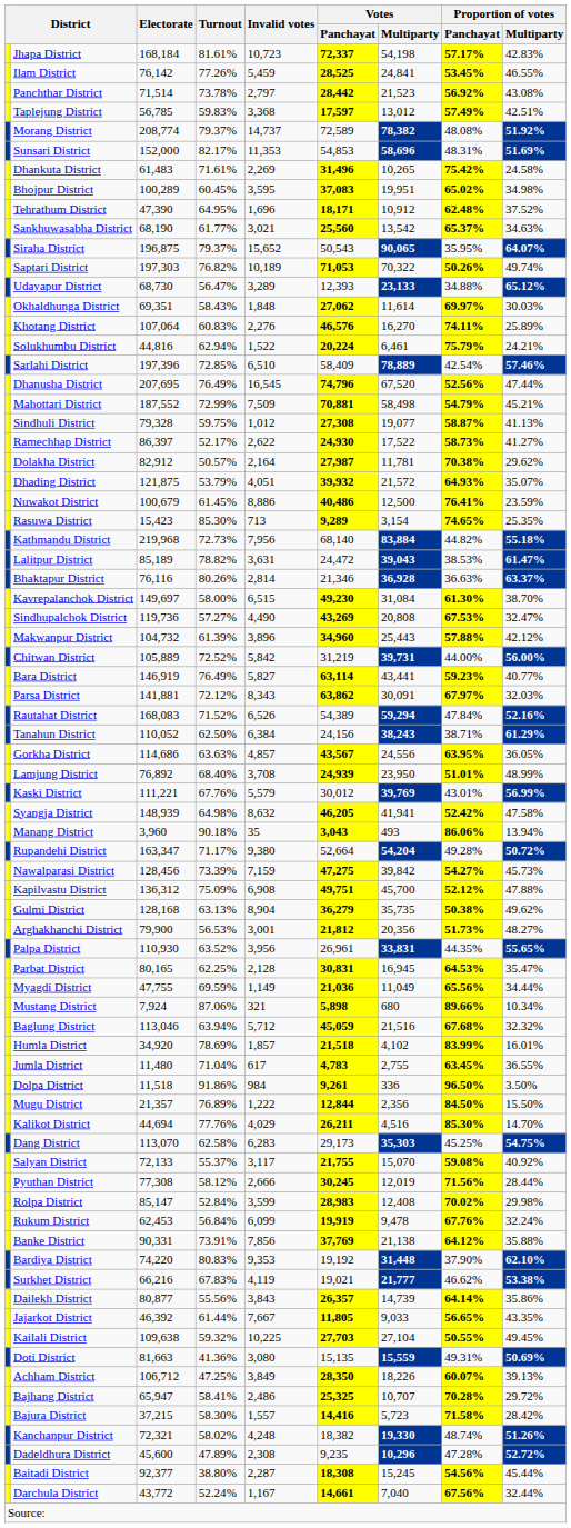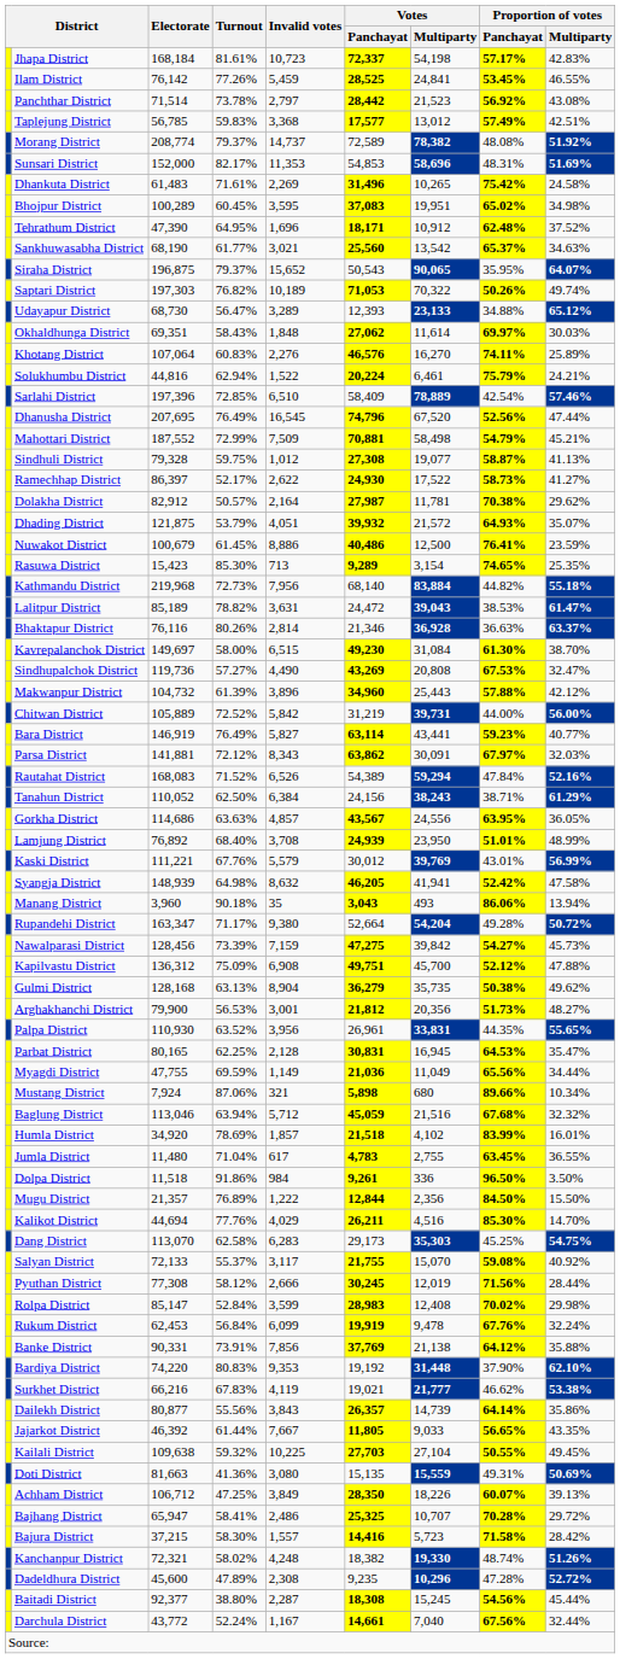 <table class="wikitable sortable">
 <tr>
 <th colspan="2" rowspan="2">District</th>
 <th rowspan="2">Electorate</th>
 <th rowspan="2">Turnout</th>
 <th rowspan="2">Invalid votes</th>
 <th colspan="2">Votes</th>
 <th colspan="2">Proportion of votes</th>
 </tr>
 <tr>
 <th>Panchayat</th>
 <th>Multiparty</th>
 <th>Panchayat</th>
 <th>Multiparty</th>
 </tr>
 <tr>
 <td bgcolor="yellow"></td>
 <td><a href='#'>Jhapa District</a></td>
 <td>168,184</td>
 <td>81.61%</td>
 <td>10,723</td>
 <td style="background:yellow;"><strong>72,337</strong></td>
 <td>54,198</td>
 <td style="background:yellow;"><strong>57.17%</strong></td>
 <td>42.83%</td>
 </tr>
 <tr>
 <td bgcolor="yellow"></td>
 <td><a href='#'>Ilam District</a></td>
 <td>76,142</td>
 <td>77.26%</td>
 <td>5,459</td>
 <td style="background:yellow;"><strong>28,525</strong></td>
 <td>24,841</td>
 <td style="background:yellow;"><strong>53.45%</strong></td>
 <td>46.55%</td>
 </tr>
 <tr>
 <td bgcolor="yellow"></td>
 <td><a href='#'>Panchthar District</a></td>
 <td>71,514</td>
 <td>73.78%</td>
 <td>2,797</td>
 <td style="background:yellow;"><strong>28,442</strong></td>
 <td>21,523</td>
 <td style="background:yellow;"><strong>56.92%</strong></td>
 <td>43.08%</td>
 </tr>
 <tr>
 <td bgcolor="yellow"></td>
 <td><a href='#'>Taplejung District</a></td>
 <td>56,785</td>
 <td>59.83%</td>
 <td>3,368</td>
-<td style="background:yellow;"><strong>17,597</strong></td>
+<td style="background:yellow;"><strong>17,577</strong></td>
 <td>13,012</td>
 <td style="background:yellow;"><strong>57.49%</strong></td>
 <td>42.51%</td>
 </tr>
 <tr>
 <td bgcolor="#003594"></td>
 <td><a href='#'>Morang District</a></td>
 <td>208,774</td>
 <td>79.37%</td>
 <td>14,737</td>
 <td>72,589</td>
 <td style="background:#003594;color:white;"><strong>78,382</strong></td>
 <td>48.08%</td>
 <td style="background:#003594;color:white;"><strong>51.92%</strong></td>
 </tr>
 <tr>
 <td bgcolor="#003594"></td>
 <td><a href='#'>Sunsari District</a></td>
 <td>152,000</td>
 <td>82.17%</td>
 <td>11,353</td>
 <td>54,853</td>
 <td style="background:#003594;color:white;"><strong>58,696</strong></td>
 <td>48.31%</td>
 <td style="background:#003594;color:white;"><strong>51.69%</strong></td>
 </tr>
 <tr>
 <td bgcolor="yellow"></td>
 <td><a href='#'>Dhankuta District</a></td>
 <td>61,483</td>
 <td>71.61%</td>
 <td>2,269</td>
 <td style="background:yellow;"><strong>31,496</strong></td>
 <td>10,265</td>
 <td style="background:yellow;"><strong>75.42%</strong></td>
 <td>24.58%</td>
 </tr>
 <tr>
 <td bgcolor="yellow"></td>
 <td><a href='#'>Bhojpur District</a></td>
 <td>100,289</td>
 <td>60.45%</td>
 <td>3,595</td>
 <td style="background:yellow;"><strong>37,083</strong></td>
 <td>19,951</td>
 <td style="background:yellow;"><strong>65.02%</strong></td>
 <td>34.98%</td>
 </tr>
 <tr>
 <td bgcolor="yellow"></td>
 <td><a href='#'>Tehrathum District</a></td>
 <td>47,390</td>
 <td>64.95%</td>
 <td>1,696</td>
 <td style="background:yellow;"><strong>18,171</strong></td>
 <td>10,912</td>
 <td style="background:yellow;"><strong>62.48%</strong></td>
 <td>37.52%</td>
 </tr>
 <tr>
 <td bgcolor="yellow"></td>
 <td><a href='#'>Sankhuwasabha District</a></td>
 <td>68,190</td>
 <td>61.77%</td>
 <td>3,021</td>
 <td style="background:yellow;"><strong>25,560</strong></td>
 <td>13,542</td>
 <td style="background:yellow;"><strong>65.37%</strong></td>
 <td>34.63%</td>
 </tr>
 <tr>
 <td bgcolor="#003594"></td>
 <td><a href='#'>Siraha District</a></td>
 <td>196,875</td>
 <td>79.37%</td>
 <td>15,652</td>
 <td>50,543</td>
 <td style="background:#003594;color:white;"><strong>90,065</strong></td>
 <td>35.95%</td>
 <td style="background:#003594;color:white;"><strong>64.07%</strong></td>
 </tr>
 <tr>
 <td bgcolor="yellow"></td>
 <td><a href='#'>Saptari District</a></td>
 <td>197,303</td>
 <td>76.82%</td>
 <td>10,189</td>
 <td style="background:yellow;"><strong>71,053</strong></td>
 <td>70,322</td>
 <td style="background:yellow;"><strong>50.26%</strong></td>
 <td>49.74%</td>
 </tr>
 <tr>
 <td bgcolor="#003594"></td>
 <td><a href='#'>Udayapur District</a></td>
 <td>68,730</td>
 <td>56.47%</td>
 <td>3,289</td>
 <td>12,393</td>
 <td style="background:#003594;color:white;"><strong>23,133</strong></td>
 <td>34.88%</td>
 <td style="background:#003594;color:white;"><strong>65.12%</strong></td>
 </tr>
 <tr>
 <td bgcolor="yellow"></td>
 <td><a href='#'>Okhaldhunga District</a></td>
 <td>69,351</td>
 <td>58.43%</td>
 <td>1,848</td>
 <td style="background:yellow;"><strong>27,062</strong></td>
 <td>11,614</td>
 <td style="background:yellow;"><strong>69.97%</strong></td>
 <td>30.03%</td>
 </tr>
 <tr>
 <td bgcolor="yellow"></td>
 <td><a href='#'>Khotang District</a></td>
 <td>107,064</td>
 <td>60.83%</td>
 <td>2,276</td>
 <td style="background:yellow;"><strong>46,576</strong></td>
 <td>16,270</td>
 <td style="background:yellow;"><strong>74.11%</strong></td>
 <td>25.89%</td>
 </tr>
 <tr>
 <td bgcolor="yellow"></td>
 <td><a href='#'>Solukhumbu District</a></td>
 <td>44,816</td>
 <td>62.94%</td>
 <td>1,522</td>
 <td style="background:yellow;"><strong>20,224</strong></td>
 <td>6,461</td>
 <td style="background:yellow;"><strong>75.79%</strong></td>
 <td>24.21%</td>
 </tr>
 <tr>
 <td bgcolor="#003594"></td>
 <td><a href='#'>Sarlahi District</a></td>
 <td>197,396</td>
 <td>72.85%</td>
 <td>6,510</td>
 <td>58,409</td>
 <td style="background:#003594;color:white;"><strong>78,889</strong></td>
 <td>42.54%</td>
 <td style="background:#003594;color:white;"><strong>57.46%</strong></td>
 </tr>
 <tr>
 <td bgcolor="yellow"></td>
 <td><a href='#'>Dhanusha District</a></td>
 <td>207,695</td>
 <td>76.49%</td>
 <td>16,545</td>
 <td style="background:yellow;"><strong>74,796</strong></td>
 <td>67,520</td>
 <td style="background:yellow;"><strong>52.56%</strong></td>
 <td>47.44%</td>
 </tr>
 <tr>
 <td bgcolor="yellow"></td>
 <td><a href='#'>Mahottari District</a></td>
 <td>187,552</td>
 <td>72.99%</td>
 <td>7,509</td>
 <td style="background:yellow;"><strong>70,881</strong></td>
 <td>58,498</td>
 <td style="background:yellow;"><strong>54.79%</strong></td>
 <td>45.21%</td>
 </tr>
 <tr>
 <td bgcolor="yellow"></td>
 <td><a href='#'>Sindhuli District</a></td>
 <td>79,328</td>
 <td>59.75%</td>
 <td>1,012</td>
 <td style="background:yellow;"><strong>27,308</strong></td>
 <td>19,077</td>
 <td style="background:yellow;"><strong>58.87%</strong></td>
 <td>41.13%</td>
 </tr>
 <tr>
 <td bgcolor="yellow"></td>
 <td><a href='#'>Ramechhap District</a></td>
 <td>86,397</td>
 <td>52.17%</td>
 <td>2,622</td>
 <td style="background:yellow;"><strong>24,930</strong></td>
 <td>17,522</td>
 <td style="background:yellow;"><strong>58.73%</strong></td>
 <td>41.27%</td>
 </tr>
 <tr>
 <td bgcolor="yellow"></td>
 <td><a href='#'>Dolakha District</a></td>
 <td>82,912</td>
 <td>50.57%</td>
 <td>2,164</td>
 <td style="background:yellow;"><strong>27,987</strong></td>
 <td>11,781</td>
 <td style="background:yellow;"><strong>70.38%</strong></td>
 <td>29.62%</td>
 </tr>
 <tr>
 <td bgcolor="yellow"></td>
 <td><a href='#'>Dhading District</a></td>
 <td>121,875</td>
 <td>53.79%</td>
 <td>4,051</td>
 <td style="background:yellow;"><strong>39,932</strong></td>
 <td>21,572</td>
 <td style="background:yellow;"><strong>64.93%</strong></td>
 <td>35.07%</td>
 </tr>
 <tr>
 <td bgcolor="yellow"></td>
 <td><a href='#'>Nuwakot District</a></td>
 <td>100,679</td>
 <td>61.45%</td>
 <td>8,886</td>
 <td style="background:yellow;"><strong>40,486</strong></td>
 <td>12,500</td>
 <td style="background:yellow;"><strong>76.41%</strong></td>
 <td>23.59%</td>
 </tr>
 <tr>
 <td bgcolor="yellow"></td>
 <td><a href='#'>Rasuwa District</a></td>
 <td>15,423</td>
 <td>85.30%</td>
 <td>713</td>
 <td style="background:yellow;"><strong>9,289</strong></td>
 <td>3,154</td>
 <td style="background:yellow;"><strong>74.65%</strong></td>
 <td>25.35%</td>
 </tr>
 <tr>
 <td bgcolor="#003594"></td>
 <td><a href='#'>Kathmandu District</a></td>
 <td>219,968</td>
 <td>72.73%</td>
 <td>7,956</td>
 <td>68,140</td>
 <td style="background:#003594;color:white;"><strong>83,884</strong></td>
 <td>44.82%</td>
 <td style="background:#003594;color:white;"><strong>55.18%</strong></td>
 </tr>
 <tr>
 <td bgcolor="#003594"></td>
 <td><a href='#'>Lalitpur District</a></td>
 <td>85,189</td>
 <td>78.82%</td>
 <td>3,631</td>
 <td>24,472</td>
 <td style="background:#003594;color:white;"><strong>39,043</strong></td>
 <td>38.53%</td>
 <td style="background:#003594;color:white;"><strong>61.47%</strong></td>
 </tr>
 <tr>
 <td bgcolor="#003594"></td>
 <td><a href='#'>Bhaktapur District</a></td>
 <td>76,116</td>
 <td>80.26%</td>
 <td>2,814</td>
 <td>21,346</td>
 <td style="background:#003594;color:white;"><strong>36,928</strong></td>
 <td>36.63%</td>
 <td style="background:#003594;color:white;"><strong>63.37%</strong></td>
 </tr>
 <tr>
 <td bgcolor="yellow"></td>
 <td><a href='#'>Kavrepalanchok District</a></td>
 <td>149,697</td>
 <td>58.00%</td>
 <td>6,515</td>
 <td style="background:yellow;"><strong>49,230</strong></td>
 <td>31,084</td>
 <td style="background:yellow;"><strong>61.30%</strong></td>
 <td>38.70%</td>
 </tr>
 <tr>
 <td bgcolor="yellow"></td>
 <td><a href='#'>Sindhupalchok District</a></td>
 <td>119,736</td>
 <td>57.27%</td>
 <td>4,490</td>
 <td style="background:yellow;"><strong>43,269</strong></td>
 <td>20,808</td>
 <td style="background:yellow;"><strong>67.53%</strong></td>
 <td>32.47%</td>
 </tr>
 <tr>
 <td bgcolor="yellow"></td>
 <td><a href='#'>Makwanpur District</a></td>
 <td>104,732</td>
 <td>61.39%</td>
 <td>3,896</td>
 <td style="background:yellow;"><strong>34,960</strong></td>
 <td>25,443</td>
 <td style="background:yellow;"><strong>57.88%</strong></td>
 <td>42.12%</td>
 </tr>
 <tr>
 <td bgcolor="#003594"></td>
 <td><a href='#'>Chitwan District</a></td>
 <td>105,889</td>
 <td>72.52%</td>
 <td>5,842</td>
 <td>31,219</td>
 <td style="background:#003594;color:white;"><strong>39,731</strong></td>
 <td>44.00%</td>
 <td style="background:#003594;color:white;"><strong>56.00%</strong></td>
 </tr>
 <tr>
 <td bgcolor="yellow"></td>
 <td><a href='#'>Bara District</a></td>
 <td>146,919</td>
 <td>76.49%</td>
 <td>5,827</td>
 <td style="background:yellow;"><strong>63,114</strong></td>
 <td>43,441</td>
 <td style="background:yellow;"><strong>59.23%</strong></td>
 <td>40.77%</td>
 </tr>
 <tr>
 <td bgcolor="yellow"></td>
 <td><a href='#'>Parsa District</a></td>
 <td>141,881</td>
 <td>72.12%</td>
 <td>8,343</td>
 <td style="background:yellow;"><strong>63,862</strong></td>
 <td>30,091</td>
 <td style="background:yellow;"><strong>67.97%</strong></td>
 <td>32.03%</td>
 </tr>
 <tr>
 <td bgcolor="#003594"></td>
 <td><a href='#'>Rautahat District</a></td>
 <td>168,083</td>
 <td>71.52%</td>
 <td>6,526</td>
 <td>54,389</td>
 <td style="background:#003594;color:white;"><strong>59,294</strong></td>
 <td>47.84%</td>
 <td style="background:#003594;color:white;"><strong>52.16%</strong></td>
 </tr>
 <tr>
 <td bgcolor="#003594"></td>
 <td><a href='#'>Tanahun District</a></td>
 <td>110,052</td>
 <td>62.50%</td>
 <td>6,384</td>
 <td>24,156</td>
 <td style="background:#003594;color:white;"><strong>38,243</strong></td>
 <td>38.71%</td>
 <td style="background:#003594;color:white;"><strong>61.29%</strong></td>
 </tr>
 <tr>
 <td bgcolor="yellow"></td>
 <td><a href='#'>Gorkha District</a></td>
 <td>114,686</td>
 <td>63.63%</td>
 <td>4,857</td>
 <td style="background:yellow;"><strong>43,567</strong></td>
 <td>24,556</td>
 <td style="background:yellow;"><strong>63.95%</strong></td>
 <td>36.05%</td>
 </tr>
 <tr>
 <td bgcolor="yellow"></td>
 <td><a href='#'>Lamjung District</a></td>
 <td>76,892</td>
 <td>68.40%</td>
 <td>3,708</td>
 <td style="background:yellow;"><strong>24,939</strong></td>
 <td>23,950</td>
 <td style="background:yellow;"><strong>51.01%</strong></td>
 <td>48.99%</td>
 </tr>
 <tr>
 <td bgcolor="#003594"></td>
 <td><a href='#'>Kaski District</a></td>
 <td>111,221</td>
 <td>67.76%</td>
 <td>5,579</td>
 <td>30,012</td>
 <td style="background:#003594;color:white;"><strong>39,769</strong></td>
 <td>43.01%</td>
 <td style="background:#003594;color:white;"><strong>56.99%</strong></td>
 </tr>
 <tr>
 <td bgcolor="yellow"></td>
 <td><a href='#'>Syangja District</a></td>
 <td>148,939</td>
 <td>64.98%</td>
 <td>8,632</td>
 <td style="background:yellow;"><strong>46,205</strong></td>
 <td>41,941</td>
 <td style="background:yellow;"><strong>52.42%</strong></td>
 <td>47.58%</td>
 </tr>
 <tr>
 <td bgcolor="yellow"></td>
 <td><a href='#'>Manang District</a></td>
 <td>3,960</td>
 <td>90.18%</td>
 <td>35</td>
 <td style="background:yellow;"><strong>3,043</strong></td>
 <td>493</td>
 <td style="background:yellow;"><strong>86.06%</strong></td>
 <td>13.94%</td>
 </tr>
 <tr>
 <td bgcolor="#003594"></td>
 <td><a href='#'>Rupandehi District</a></td>
 <td>163,347</td>
 <td>71.17%</td>
 <td>9,380</td>
 <td>52,664</td>
 <td style="background:#003594;color:white;"><strong>54,204</strong></td>
 <td>49.28%</td>
 <td style="background:#003594;color:white;"><strong>50.72%</strong></td>
 </tr>
 <tr>
 <td bgcolor="yellow"></td>
 <td><a href='#'>Nawalparasi District</a></td>
 <td>128,456</td>
 <td>73.39%</td>
 <td>7,159</td>
 <td style="background:yellow;"><strong>47,275</strong></td>
 <td>39,842</td>
 <td style="background:yellow;"><strong>54.27%</strong></td>
 <td>45.73%</td>
 </tr>
 <tr>
 <td bgcolor="yellow"></td>
 <td><a href='#'>Kapilvastu District</a></td>
 <td>136,312</td>
 <td>75.09%</td>
 <td>6,908</td>
 <td style="background:yellow;"><strong>49,751</strong></td>
 <td>45,700</td>
 <td style="background:yellow;"><strong>52.12%</strong></td>
 <td>47.88%</td>
 </tr>
 <tr>
 <td bgcolor="yellow"></td>
 <td><a href='#'>Gulmi District</a></td>
 <td>128,168</td>
 <td>63.13%</td>
 <td>8,904</td>
 <td style="background:yellow;"><strong>36,279</strong></td>
 <td>35,735</td>
 <td style="background:yellow;"><strong>50.38%</strong></td>
 <td>49.62%</td>
 </tr>
 <tr>
 <td bgcolor="yellow"></td>
 <td><a href='#'>Arghakhanchi District</a></td>
 <td>79,900</td>
 <td>56.53%</td>
 <td>3,001</td>
 <td style="background:yellow;"><strong>21,812</strong></td>
 <td>20,356</td>
 <td style="background:yellow;"><strong>51.73%</strong></td>
 <td>48.27%</td>
 </tr>
 <tr>
 <td bgcolor="#003594"></td>
 <td><a href='#'>Palpa District</a></td>
 <td>110,930</td>
 <td>63.52%</td>
 <td>3,956</td>
 <td>26,961</td>
 <td style="background:#003594;color:white;"><strong>33,831</strong></td>
 <td>44.35%</td>
 <td style="background:#003594;color:white;"><strong>55.65%</strong></td>
 </tr>
 <tr>
 <td bgcolor="yellow"></td>
 <td><a href='#'>Parbat District</a></td>
 <td>80,165</td>
 <td>62.25%</td>
 <td>2,128</td>
 <td style="background:yellow;"><strong>30,831</strong></td>
 <td>16,945</td>
 <td style="background:yellow;"><strong>64.53%</strong></td>
 <td>35.47%</td>
 </tr>
 <tr>
 <td bgcolor="yellow"></td>
 <td><a href='#'>Myagdi District</a></td>
 <td>47,755</td>
 <td>69.59%</td>
 <td>1,149</td>
 <td style="background:yellow;"><strong>21,036</strong></td>
 <td>11,049</td>
 <td style="background:yellow;"><strong>65.56%</strong></td>
 <td>34.44%</td>
 </tr>
 <tr>
 <td bgcolor="yellow"></td>
 <td><a href='#'>Mustang District</a></td>
 <td>7,924</td>
 <td>87.06%</td>
 <td>321</td>
 <td style="background:yellow;"><strong>5,898</strong></td>
 <td>680</td>
 <td style="background:yellow;"><strong>89.66%</strong></td>
 <td>10.34%</td>
 </tr>
 <tr>
 <td bgcolor="yellow"></td>
 <td><a href='#'>Baglung District</a></td>
 <td>113,046</td>
 <td>63.94%</td>
 <td>5,712</td>
 <td style="background:yellow;"><strong>45,059</strong></td>
 <td>21,516</td>
 <td style="background:yellow;"><strong>67.68%</strong></td>
 <td>32.32%</td>
 </tr>
 <tr>
 <td bgcolor="yellow"></td>
 <td><a href='#'>Humla District</a></td>
 <td>34,920</td>
 <td>78.69%</td>
 <td>1,857</td>
 <td style="background:yellow;"><strong>21,518</strong></td>
 <td>4,102</td>
 <td style="background:yellow;"><strong>83.99%</strong></td>
 <td>16.01%</td>
 </tr>
 <tr>
 <td bgcolor="yellow"></td>
 <td><a href='#'>Jumla District</a></td>
 <td>11,480</td>
 <td>71.04%</td>
 <td>617</td>
 <td style="background:yellow;"><strong>4,783</strong></td>
 <td>2,755</td>
 <td style="background:yellow;"><strong>63.45%</strong></td>
 <td>36.55%</td>
 </tr>
 <tr>
 <td bgcolor="yellow"></td>
 <td><a href='#'>Dolpa District</a></td>
 <td>11,518</td>
 <td>91.86%</td>
 <td>984</td>
 <td style="background:yellow;"><strong>9,261</strong></td>
 <td>336</td>
 <td style="background:yellow;"><strong>96.50%</strong></td>
 <td>3.50%</td>
 </tr>
 <tr>
 <td bgcolor="yellow"></td>
 <td><a href='#'>Mugu District</a></td>
 <td>21,357</td>
 <td>76.89%</td>
 <td>1,222</td>
 <td style="background:yellow;"><strong>12,844</strong></td>
 <td>2,356</td>
 <td style="background:yellow;"><strong>84.50%</strong></td>
 <td>15.50%</td>
 </tr>
 <tr>
 <td bgcolor="yellow"></td>
 <td><a href='#'>Kalikot District</a></td>
 <td>44,694</td>
 <td>77.76%</td>
 <td>4,029</td>
 <td style="background:yellow;"><strong>26,211</strong></td>
 <td>4,516</td>
 <td style="background:yellow;"><strong>85.30%</strong></td>
 <td>14.70%</td>
 </tr>
 <tr>
 <td bgcolor="#003594"></td>
 <td><a href='#'>Dang District</a></td>
 <td>113,070</td>
 <td>62.58%</td>
 <td>6,283</td>
 <td>29,173</td>
 <td style="background:#003594;color:white;"><strong>35,303</strong></td>
 <td>45.25%</td>
 <td style="background:#003594;color:white;"><strong>54.75%</strong></td>
 </tr>
 <tr>
 <td bgcolor="yellow"></td>
 <td><a href='#'>Salyan District</a></td>
 <td>72,133</td>
 <td>55.37%</td>
 <td>3,117</td>
 <td style="background:yellow;"><strong>21,755</strong></td>
 <td>15,070</td>
 <td style="background:yellow;"><strong>59.08%</strong></td>
 <td>40.92%</td>
 </tr>
 <tr>
 <td bgcolor="yellow"></td>
 <td><a href='#'>Pyuthan District</a></td>
 <td>77,308</td>
 <td>58.12%</td>
 <td>2,666</td>
 <td style="background:yellow;"><strong>30,245</strong></td>
 <td>12,019</td>
 <td style="background:yellow;"><strong>71.56%</strong></td>
 <td>28.44%</td>
 </tr>
 <tr>
 <td bgcolor="yellow"></td>
 <td><a href='#'>Rolpa District</a></td>
 <td>85,147</td>
 <td>52.84%</td>
 <td>3,599</td>
 <td style="background:yellow;"><strong>28,983</strong></td>
 <td>12,408</td>
 <td style="background:yellow;"><strong>70.02%</strong></td>
 <td>29.98%</td>
 </tr>
 <tr>
 <td bgcolor="yellow"></td>
 <td><a href='#'>Rukum District</a></td>
 <td>62,453</td>
 <td>56.84%</td>
 <td>6,099</td>
 <td style="background:yellow;"><strong>19,919</strong></td>
 <td>9,478</td>
 <td style="background:yellow;"><strong>67.76%</strong></td>
 <td>32.24%</td>
 </tr>
 <tr>
 <td bgcolor="yellow"></td>
 <td><a href='#'>Banke District</a></td>
 <td>90,331</td>
 <td>73.91%</td>
 <td>7,856</td>
 <td style="background:yellow;"><strong>37,769</strong></td>
 <td>21,138</td>
 <td style="background:yellow;"><strong>64.12%</strong></td>
 <td>35.88%</td>
 </tr>
 <tr>
 <td bgcolor="#003594"></td>
 <td><a href='#'>Bardiya District</a></td>
 <td>74,220</td>
 <td>80.83%</td>
 <td>9,353</td>
 <td>19,192</td>
 <td style="background:#003594;color:white;"><strong>31,448</strong></td>
 <td>37.90%</td>
 <td style="background:#003594;color:white;"><strong>62.10%</strong></td>
 </tr>
 <tr>
 <td bgcolor="#003594"></td>
 <td><a href='#'>Surkhet District</a></td>
 <td>66,216</td>
 <td>67.83%</td>
 <td>4,119</td>
 <td>19,021</td>
 <td style="background:#003594;color:white;"><strong>21,777</strong></td>
 <td>46.62%</td>
 <td style="background:#003594;color:white;"><strong>53.38%</strong></td>
 </tr>
 <tr>
 <td bgcolor="yellow"></td>
 <td><a href='#'>Dailekh District</a></td>
 <td>80,877</td>
 <td>55.56%</td>
 <td>3,843</td>
 <td style="background:yellow;"><strong>26,357</strong></td>
 <td>14,739</td>
 <td style="background:yellow;"><strong>64.14%</strong></td>
 <td>35.86%</td>
 </tr>
 <tr>
 <td bgcolor="yellow"></td>
 <td><a href='#'>Jajarkot District</a></td>
 <td>46,392</td>
 <td>61.44%</td>
 <td>7,667</td>
 <td style="background:yellow;"><strong>11,805</strong></td>
 <td>9,033</td>
 <td style="background:yellow;"><strong>56.65%</strong></td>
 <td>43.35%</td>
 </tr>
 <tr>
 <td bgcolor="yellow"></td>
 <td><a href='#'>Kailali District</a></td>
 <td>109,638</td>
 <td>59.32%</td>
 <td>10,225</td>
 <td style="background:yellow;"><strong>27,703</strong></td>
 <td>27,104</td>
 <td style="background:yellow;"><strong>50.55%</strong></td>
 <td>49.45%</td>
 </tr>
 <tr>
 <td bgcolor="#003594"></td>
 <td><a href='#'>Doti District</a></td>
 <td>81,663</td>
 <td>41.36%</td>
 <td>3,080</td>
 <td>15,135</td>
 <td style="background:#003594;color:white;"><strong>15,559</strong></td>
 <td>49.31%</td>
 <td style="background:#003594;color:white;"><strong>50.69%</strong></td>
 </tr>
 <tr>
 <td bgcolor="yellow"></td>
 <td><a href='#'>Achham District</a></td>
 <td>106,712</td>
 <td>47.25%</td>
 <td>3,849</td>
 <td style="background:yellow;"><strong>28,350</strong></td>
 <td>18,226</td>
 <td style="background:yellow;"><strong>60.07%</strong></td>
 <td>39.13%</td>
 </tr>
 <tr>
 <td bgcolor="yellow"></td>
 <td><a href='#'>Bajhang District</a></td>
 <td>65,947</td>
 <td>58.41%</td>
 <td>2,486</td>
 <td style="background:yellow;"><strong>25,325</strong></td>
 <td>10,707</td>
 <td style="background:yellow;"><strong>70.28%</strong></td>
 <td>29.72%</td>
 </tr>
 <tr>
 <td bgcolor="yellow"></td>
 <td><a href='#'>Bajura District</a></td>
 <td>37,215</td>
 <td>58.30%</td>
 <td>1,557</td>
 <td style="background:yellow;"><strong>14,416</strong></td>
 <td>5,723</td>
 <td style="background:yellow;"><strong>71.58%</strong></td>
 <td>28.42%</td>
 </tr>
 <tr>
 <td bgcolor="#003594"></td>
 <td><a href='#'>Kanchanpur District</a></td>
 <td>72,321</td>
 <td>58.02%</td>
 <td>4,248</td>
 <td>18,382</td>
 <td style="background:#003594;color:white;"><strong>19,330</strong></td>
 <td>48.74%</td>
 <td style="background:#003594;color:white;"><strong>51.26%</strong></td>
 </tr>
 <tr>
 <td bgcolor="#003594"></td>
 <td><a href='#'>Dadeldhura District</a></td>
 <td>45,600</td>
 <td>47.89%</td>
 <td>2,308</td>
 <td>9,235</td>
 <td style="background:#003594;color:white;"><strong>10,296</strong></td>
 <td>47.28%</td>
 <td style="background:#003594;color:white;"><strong>52.72%</strong></td>
 </tr>
 <tr>
 <td bgcolor="yellow"></td>
 <td><a href='#'>Baitadi District</a></td>
 <td>92,377</td>
 <td>38.80%</td>
 <td>2,287</td>
 <td style="background:yellow;"><strong>18,308</strong></td>
 <td>15,245</td>
 <td style="background:yellow;"><strong>54.56%</strong></td>
 <td>45.44%</td>
 </tr>
 <tr>
 <td bgcolor="yellow"></td>
 <td><a href='#'>Darchula District</a></td>
 <td>43,772</td>
 <td>52.24%</td>
 <td>1,167</td>
 <td style="background:yellow;"><strong>14,661</strong></td>
 <td>7,040</td>
 <td style="background:yellow;"><strong>67.56%</strong></td>
 <td>32.44%</td>
 </tr>
 <tr>
 <td colspan="9">Source: </td>
 </tr>
 </table>
